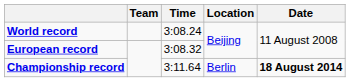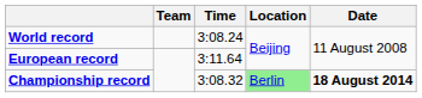 <table class=wikitable>
 <tr>
 <th></th>
 <th>Team</th>
 <th>Time</th>
 <th>Location</th>
 <th>Date</th>
 </tr>
 <tr>
 <td><strong><a href='#'>World record</a></strong></td>
 <td></td>
 <td>3:08.24</td>
 <td rowspan=2><a href='#'>Beijing</a></td>
 <td rowspan=2>11 August 2008</td>
 </tr>
 <tr>
 <td><strong><a href='#'>European record</a></strong></td>
 <td rowspan=2></td>
-<td>3:08.32</td>
+<td>3:11.64</td>
 </tr>
 <tr>
 <td><strong><a href='#'>Championship record</a></strong></td>
-<td>3:11.64</td>
-<td><a href='#'>Berlin</a></td>
+<td>3:08.32</td>
+<td style="background: lightgreen;"><a href='#'>Berlin</a></td>
 <td><strong>18 August 2014</strong></td>
 </tr>
 </table>
